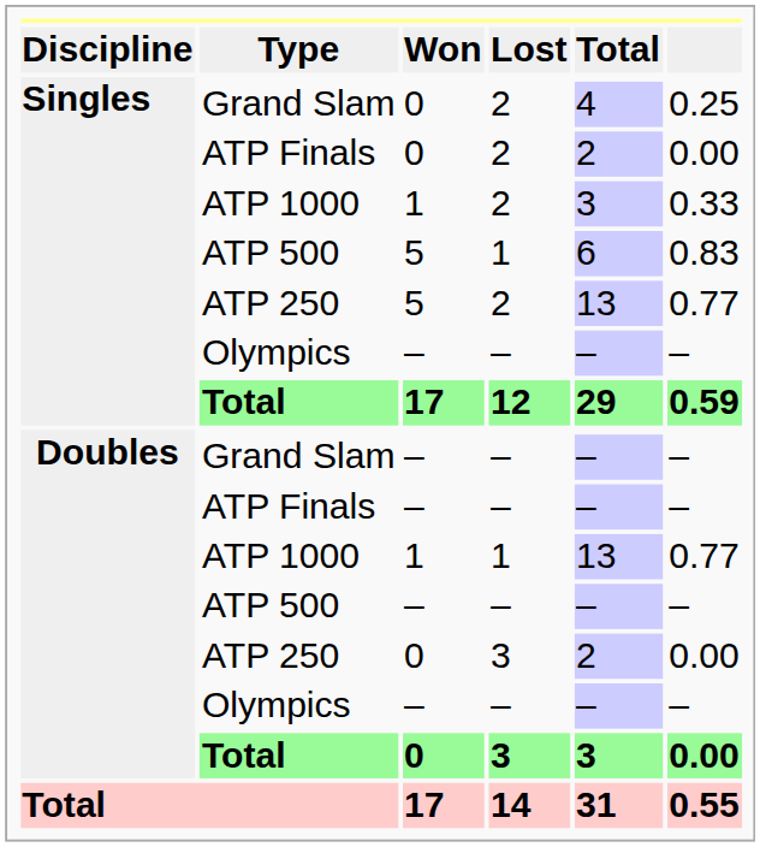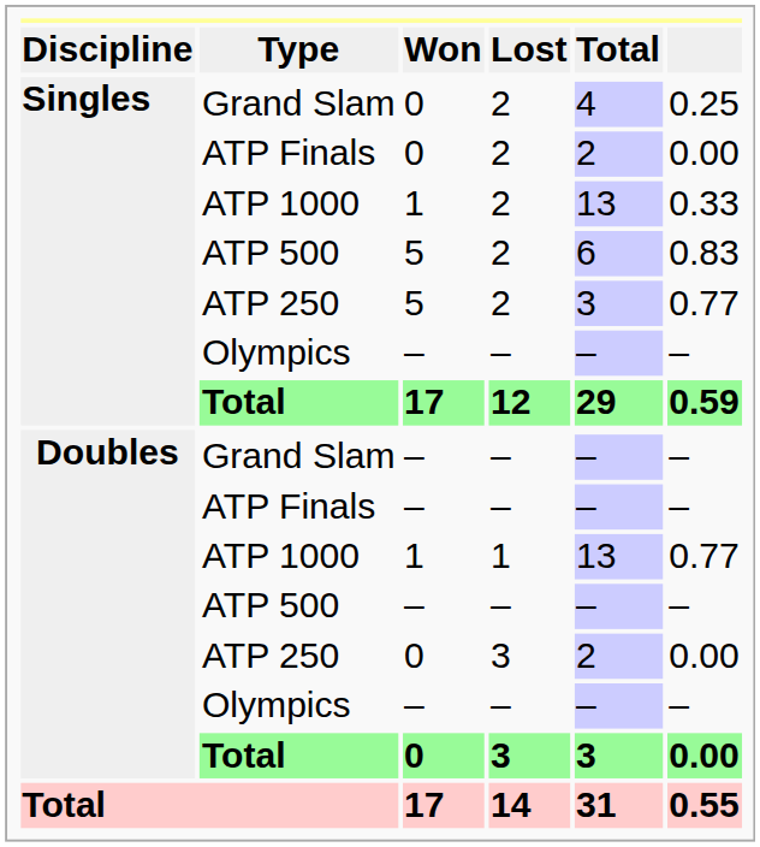 <table class="infobox vcard vevent nowrap">
 <tr bgcolor=FFFF99>
 <th colspan=6></th>
 </tr>
 <tr bgcolor=efefef>
 <th>Discipline</th>
 <th>Type</th>
 <th>Won</th>
 <th>Lost</th>
 <th>Total</th>
 <th></th>
 </tr>
 <tr bgcolor=efefef>
 <td rowspan="8"><strong>Singles</strong></td>
 </tr>
 <tr>
 <td>Grand Slam</td>
 <td>0</td>
 <td>2</td>
 <td bgcolor="CCCCFF">4</td>
 <td>0.25</td>
 </tr>
 <tr>
 <td>ATP Finals</td>
 <td>0</td>
 <td>2</td>
 <td bgcolor="CCCCFF">2</td>
 <td>0.00</td>
 </tr>
 <tr>
 <td>ATP 1000</td>
 <td>1</td>
 <td>2</td>
-<td bgcolor="CCCCFF">3</td>
+<td bgcolor="CCCCFF">13</td>
 <td>0.33</td>
 </tr>
 <tr>
 <td>ATP 500</td>
 <td>5</td>
-<td>1</td>
+<td>2</td>
 <td bgcolor="CCCCFF">6</td>
 <td>0.83</td>
 </tr>
 <tr>
 <td>ATP 250</td>
 <td>5</td>
 <td>2</td>
-<td bgcolor="CCCCFF">13</td>
+<td bgcolor="CCCCFF">3</td>
 <td>0.77</td>
 </tr>
 <tr>
 <td>Olympics</td>
 <td>–</td>
 <td>–</td>
 <td bgcolor=CCCCFF>–</td>
 <td>–</td>
 </tr>
 <tr bgcolor=98fb98>
 <td><strong>Total</strong></td>
 <td><strong>17</strong></td>
 <td><strong>12</strong></td>
 <td><strong>29</strong></td>
 <td><strong>0.59</strong></td>
 </tr>
 <tr bgcolor=efefef>
 <th rowspan="8">Doubles</th>
 </tr>
 <tr>
 <td>Grand Slam</td>
 <td>–</td>
 <td>–</td>
 <td bgcolor="CCCCFF">–</td>
 <td>–</td>
 </tr>
 <tr>
 <td>ATP Finals</td>
 <td>–</td>
 <td>–</td>
 <td bgcolor="CCCCFF">–</td>
 <td>–</td>
 </tr>
 <tr>
 <td>ATP 1000</td>
 <td>1</td>
 <td>1</td>
 <td bgcolor="CCCCFF">13</td>
 <td>0.77</td>
 </tr>
 <tr>
 <td>ATP 500</td>
 <td>–</td>
 <td>–</td>
 <td bgcolor="CCCCFF">–</td>
 <td>–</td>
 </tr>
 <tr>
 <td>ATP 250</td>
 <td>0</td>
 <td>3</td>
 <td bgcolor="CCCCFF">2</td>
 <td>0.00</td>
 </tr>
 <tr>
 <td>Olympics</td>
 <td>–</td>
 <td>–</td>
 <td bgcolor=CCCCFF>–</td>
 <td>–</td>
 </tr>
 <tr bgcolor=98fb98>
 <td><strong>Total</strong></td>
 <td><strong>0</strong></td>
 <td><strong>3</strong></td>
 <td><strong>3</strong></td>
 <td><strong>0.00</strong></td>
 </tr>
 <tr bgcolor=FFCCCC>
 <td colspan=2><strong>Total</strong></td>
 <td><strong>17</strong></td>
 <td><strong>14</strong></td>
 <td><strong>31</strong></td>
 <td><strong>0.55</strong></td>
 </tr>
 </table>
